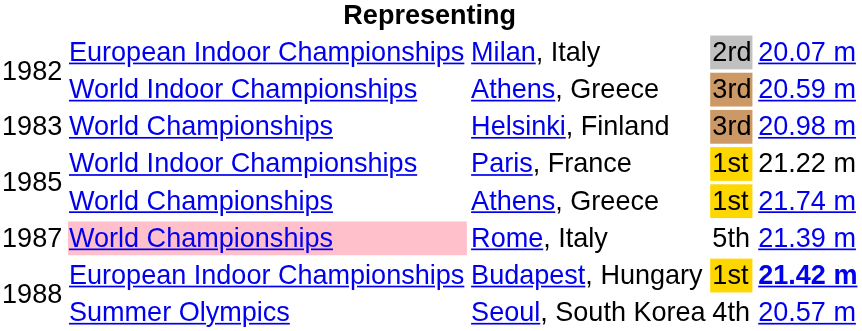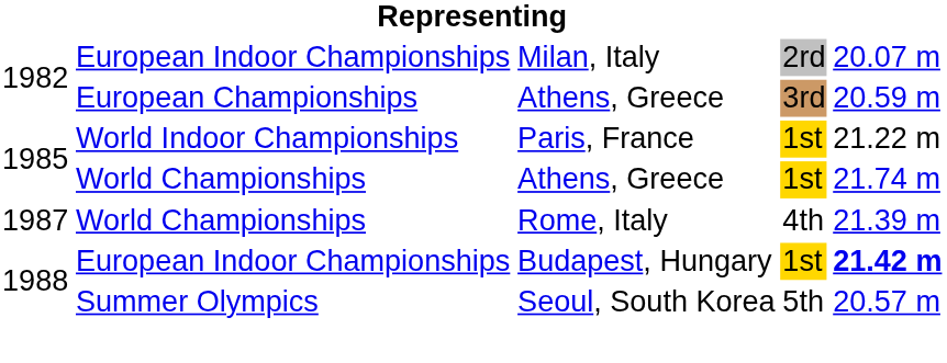 <table>
 <tr>
 <th colspan="5">Representing </th>
 </tr>
 <tr>
 <td rowspan=2>1982</td>
 <td><a href='#'>European Indoor Championships</a></td>
 <td><a href='#'>Milan</a>, Italy</td>
 <td bgcolor="Silver">2rd</td>
 <td><a href='#'>20.07 m</a></td>
 </tr>
 <tr>
-<td><a href='#'>World Indoor Championships</a></td>
+<td><a href='#'>European Championships</a></td>
 <td><a href='#'>Athens</a>, Greece</td>
 <td bgcolor="cc9966">3rd</td>
 <td><a href='#'>20.59 m</a></td>
-</tr>
-<tr>
-<td>1983</td>
-<td><a href='#'>World Championships</a></td>
-<td><a href='#'>Helsinki</a>, Finland</td>
-<td bgcolor="cc9966">3rd</td>
-<td><a href='#'>20.98 m</a></td>
 </tr>
 <tr>
 <td rowspan=2>1985</td>
 <td><a href='#'>World Indoor Championships</a></td>
 <td><a href='#'>Paris</a>, France</td>
 <td bgcolor="gold">1st</td>
 <td>21.22 m</td>
 </tr>
 <tr>
 <td><a href='#'>World Championships</a></td>
 <td><a href='#'>Athens</a>, Greece</td>
 <td bgcolor="gold">1st</td>
 <td><a href='#'>21.74 m</a></td>
 </tr>
 <tr>
 <td>1987</td>
-<td style="background: pink;"><a href='#'>World Championships</a></td>
+<td><a href='#'>World Championships</a></td>
 <td><a href='#'>Rome</a>, Italy</td>
-<td>5th</td>
+<td>4th</td>
 <td><a href='#'>21.39 m</a></td>
 </tr>
 <tr>
 <td rowspan=2>1988</td>
 <td><a href='#'>European Indoor Championships</a></td>
 <td><a href='#'>Budapest</a>, Hungary</td>
 <td bgcolor="gold">1st</td>
 <td><strong><a href='#'>21.42 m</a></strong></td>
 </tr>
 <tr>
 <td><a href='#'>Summer Olympics</a></td>
 <td><a href='#'>Seoul</a>, South Korea</td>
-<td>4th</td>
+<td>5th</td>
 <td><a href='#'>20.57 m</a></td>
 </tr>
 </table>
